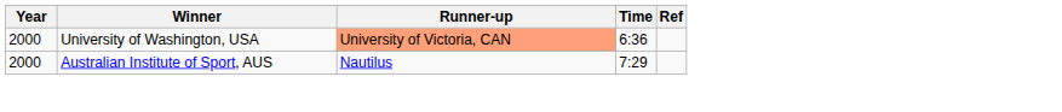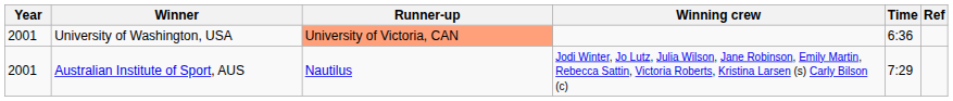 <table class="wikitable">
 <tr>
 <th width=50>Year</th>
 <th width=300>Winner</th>
 <th width=300>Runner-up</th>
+<th width=400>Winning crew</th>
 <th width=30>Time</th>
 <th width=20>Ref</th>
 </tr>
 <tr>
-<td>2000</td>
+<td>2001</td>
 <td>University of Washington, USA</td>
 <td style="background: lightsalmon;">University of Victoria, CAN</td>
+<td><small> </small></td>
 <td>6:36</td>
 <td></td>
 </tr>
 <tr>
-<td>2000</td>
+<td>2001</td>
 <td><a href='#'>Australian Institute of Sport</a>, AUS</td>
 <td><a href='#'>Nautilus</a></td>
+<td><small> <a href='#'>Jodi Winter</a>, <a href='#'>Jo Lutz</a>, <a href='#'>Julia Wilson</a>, <a href='#'>Jane Robinson</a>, <a href='#'>Emily Martin</a>, <a href='#'>Rebecca Sattin</a>, <a href='#'>Victoria Roberts</a>, <a href='#'>Kristina Larsen</a> (s) <a href='#'>Carly Bilson</a> (c) </small></td>
 <td>7:29</td>
 <td></td>
 </tr>
 </table>
